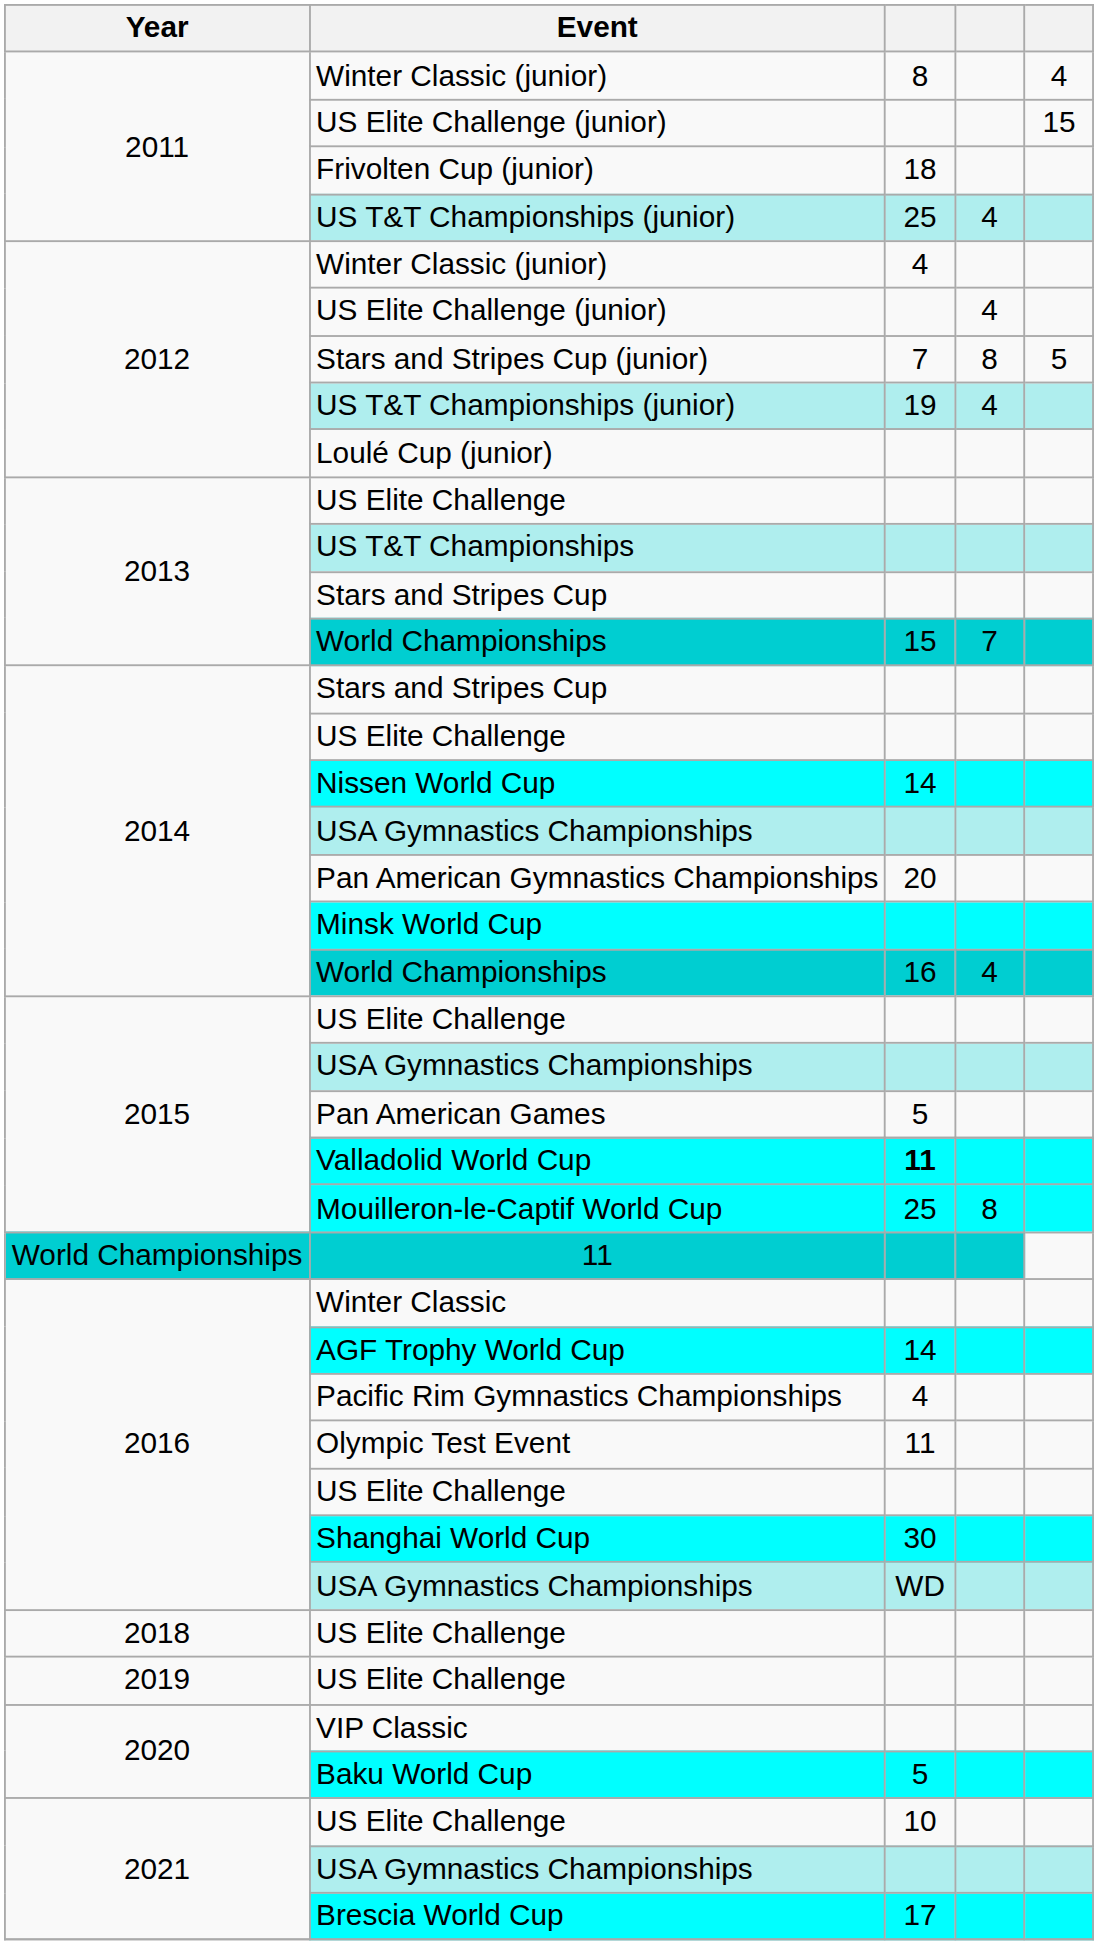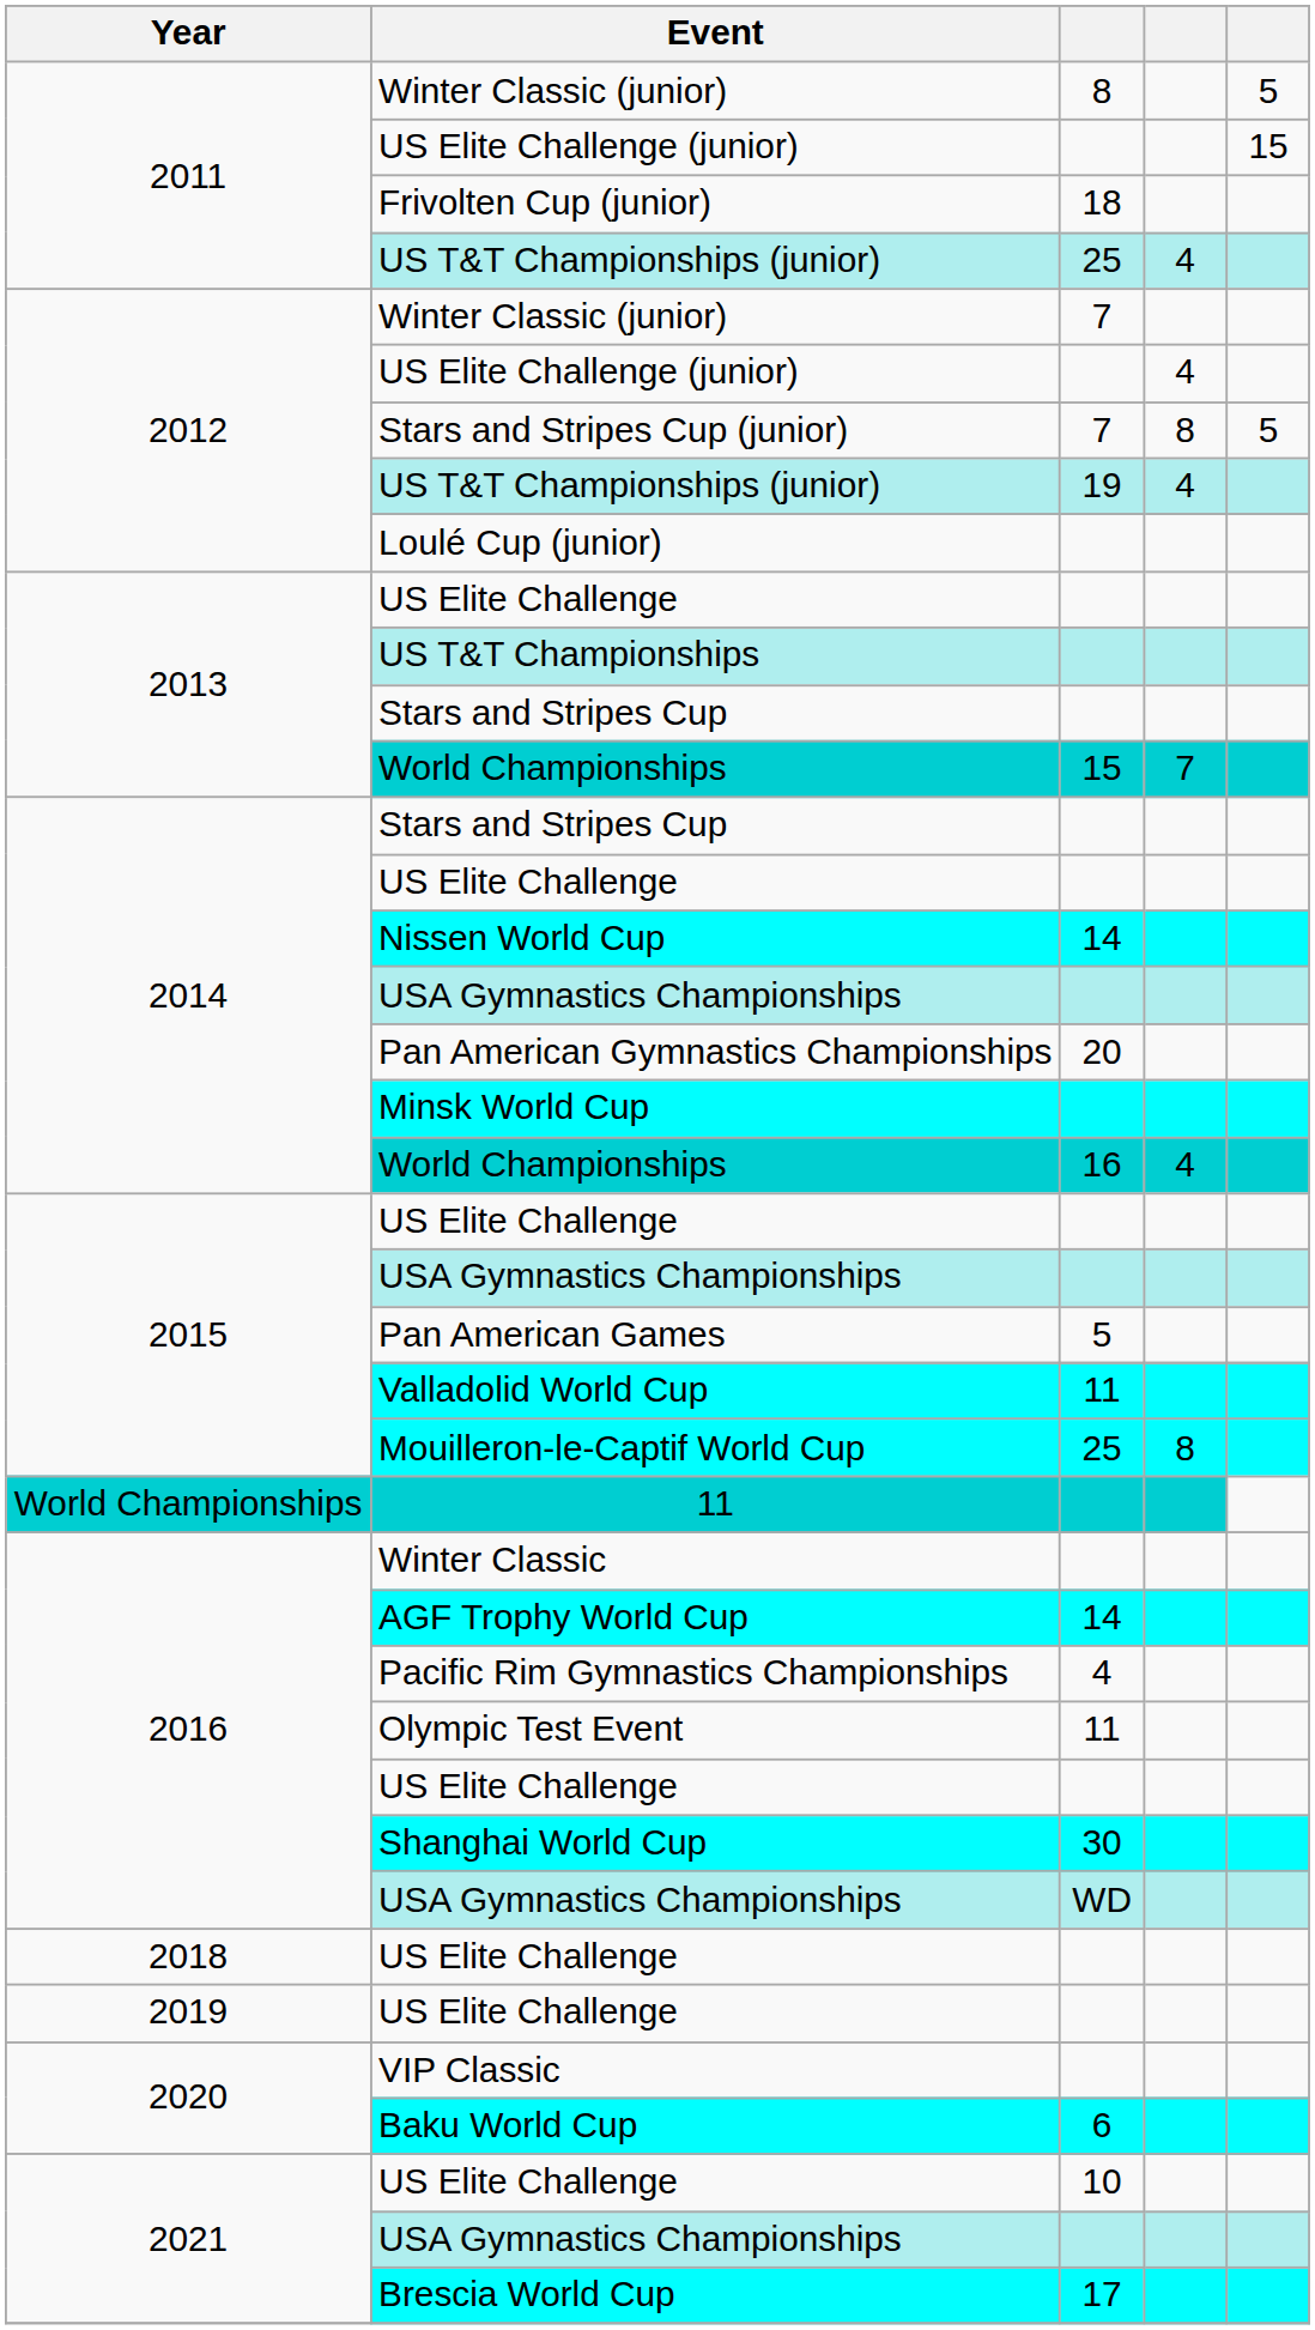 <table class="wikitable" style="text-align:center;">
 <tr>
 <th align=center>Year</th>
 <th align=center>Event</th>
 <th style="width:30px;"><small></small></th>
 <th style="width:30px;"><small></small></th>
 <th style="width:30px;"><small></small></th>
 </tr>
 <tr>
 <td rowspan="4">2011</td>
 <td align=left>Winter Classic (junior)</td>
 <td>8</td>
 <td></td>
-<td>4</td>
+<td>5</td>
 </tr>
 <tr>
 <td align=left>US Elite Challenge (junior)</td>
 <td></td>
 <td></td>
 <td>15</td>
 </tr>
 <tr>
 <td align=left>Frivolten Cup (junior)</td>
 <td>18</td>
 <td></td>
 <td></td>
 </tr>
 <tr style="background:#AFEEEE;">
 <td align=left>US T&T Championships (junior)</td>
 <td>25</td>
 <td>4</td>
 <td></td>
 </tr>
 <tr>
 <td rowspan="5">2012</td>
 <td align=left>Winter Classic (junior)</td>
-<td>4</td>
+<td>7</td>
 <td></td>
 <td></td>
 </tr>
 <tr>
 <td align=left>US Elite Challenge (junior)</td>
 <td></td>
 <td>4</td>
 <td></td>
 </tr>
 <tr>
 <td align=left>Stars and Stripes Cup (junior)</td>
 <td>7</td>
 <td>8</td>
 <td>5</td>
 </tr>
 <tr style="background:#AFEEEE;">
 <td align=left>US T&T Championships (junior)</td>
 <td>19</td>
 <td>4</td>
 <td></td>
 </tr>
 <tr>
 <td align=left>Loulé Cup (junior)</td>
 <td></td>
 <td></td>
 <td></td>
 </tr>
 <tr>
 <td rowspan="4">2013</td>
 <td align=left>US Elite Challenge</td>
 <td></td>
 <td></td>
 <td></td>
 </tr>
 <tr style="background:#AFEEEE;">
 <td align=left>US T&T Championships</td>
 <td></td>
 <td></td>
 <td></td>
 </tr>
 <tr>
 <td align=left>Stars and Stripes Cup</td>
 <td></td>
 <td></td>
 <td></td>
 </tr>
 <tr style="background:#00CED1;">
 <td align=left>World Championships</td>
 <td>15</td>
 <td>7</td>
 <td></td>
 </tr>
 <tr>
 <td rowspan="7">2014</td>
 <td align=left>Stars and Stripes Cup</td>
 <td></td>
 <td></td>
 <td></td>
 </tr>
 <tr>
 <td align=left>US Elite Challenge</td>
 <td></td>
 <td></td>
 <td></td>
 </tr>
 <tr style="background:#00FFFF;">
 <td align=left>Nissen World Cup</td>
 <td>14</td>
 <td></td>
 <td></td>
 </tr>
 <tr style="background:#AFEEEE;">
 <td align=left>USA Gymnastics Championships</td>
 <td></td>
 <td></td>
 <td></td>
 </tr>
 <tr>
 <td align=left>Pan American Gymnastics Championships</td>
 <td>20</td>
 <td></td>
 <td></td>
 </tr>
 <tr style="background:#00FFFF;">
 <td align=left>Minsk World Cup</td>
 <td></td>
 <td></td>
 <td></td>
 </tr>
 <tr style="background:#00CED1;">
 <td align=left>World Championships</td>
 <td>16</td>
 <td>4</td>
 <td></td>
 </tr>
 <tr>
 <td rowspan="6">2015</td>
 <td align=left>US Elite Challenge</td>
 <td></td>
 <td></td>
 <td></td>
 </tr>
 <tr style="background:#AFEEEE;">
 <td align=left>USA Gymnastics Championships</td>
 <td></td>
 <td></td>
 <td></td>
 </tr>
 <tr>
 <td align=left>Pan American Games</td>
 <td>5</td>
 <td></td>
 <td></td>
 </tr>
 <tr>
 </tr>
 <tr style="background:#00FFFF;">
 <td align=left>Valladolid World Cup</td>
-<td><strong>11</strong></td>
+<td>11</td>
 <td></td>
 <td></td>
 </tr>
 <tr style="background:#00FFFF;">
 <td align=left>Mouilleron-le-Captif World Cup</td>
 <td>25</td>
 <td>8</td>
 <td></td>
 </tr>
 <tr style="background:#00CED1;">
 <td align=left>World Championships</td>
 <td>11</td>
 <td></td>
 <td></td>
 </tr>
 <tr>
 <td rowspan="7">2016</td>
 <td align=left>Winter Classic</td>
 <td></td>
 <td></td>
 <td></td>
 </tr>
 <tr style="background:#00FFFF;">
 <td align=left>AGF Trophy World Cup</td>
 <td>14</td>
 <td></td>
 <td></td>
 </tr>
 <tr>
 <td align=left>Pacific Rim Gymnastics Championships</td>
 <td>4</td>
 <td></td>
 <td></td>
 </tr>
 <tr>
 <td align=left>Olympic Test Event</td>
 <td>11</td>
 <td></td>
 <td></td>
 </tr>
 <tr>
 <td align=left>US Elite Challenge</td>
 <td></td>
 <td></td>
 <td></td>
 </tr>
 <tr style="background:#00FFFF;">
 <td align=left>Shanghai World Cup</td>
 <td>30</td>
 <td></td>
 <td></td>
 </tr>
 <tr style="background:#AFEEEE;">
 <td align=left>USA Gymnastics Championships</td>
 <td>WD</td>
 <td></td>
 <td></td>
 </tr>
 <tr>
 <td>2018</td>
 <td align=left>US Elite Challenge</td>
 <td></td>
 <td></td>
 <td></td>
 </tr>
 <tr>
 <td>2019</td>
 <td align=left>US Elite Challenge</td>
 <td></td>
 <td></td>
 <td></td>
 </tr>
 <tr>
 <td rowspan="2">2020</td>
 <td align=left>VIP Classic</td>
 <td></td>
 <td></td>
 <td></td>
 </tr>
 <tr style="background:#00FFFF;">
 <td align=left>Baku World Cup</td>
-<td>5</td>
+<td>6</td>
 <td></td>
 <td></td>
 </tr>
 <tr>
 <td rowspan="3">2021</td>
 <td align=left>US Elite Challenge</td>
 <td>10</td>
 <td></td>
 <td></td>
 </tr>
 <tr style="background:#AFEEEE;">
 <td align=left>USA Gymnastics Championships</td>
 <td></td>
 <td></td>
 <td></td>
 </tr>
 <tr style="background:#00FFFF;">
 <td align=left>Brescia World Cup</td>
 <td>17</td>
 <td></td>
 <td></td>
 </tr>
 <tr>
 </tr>
 </table>
